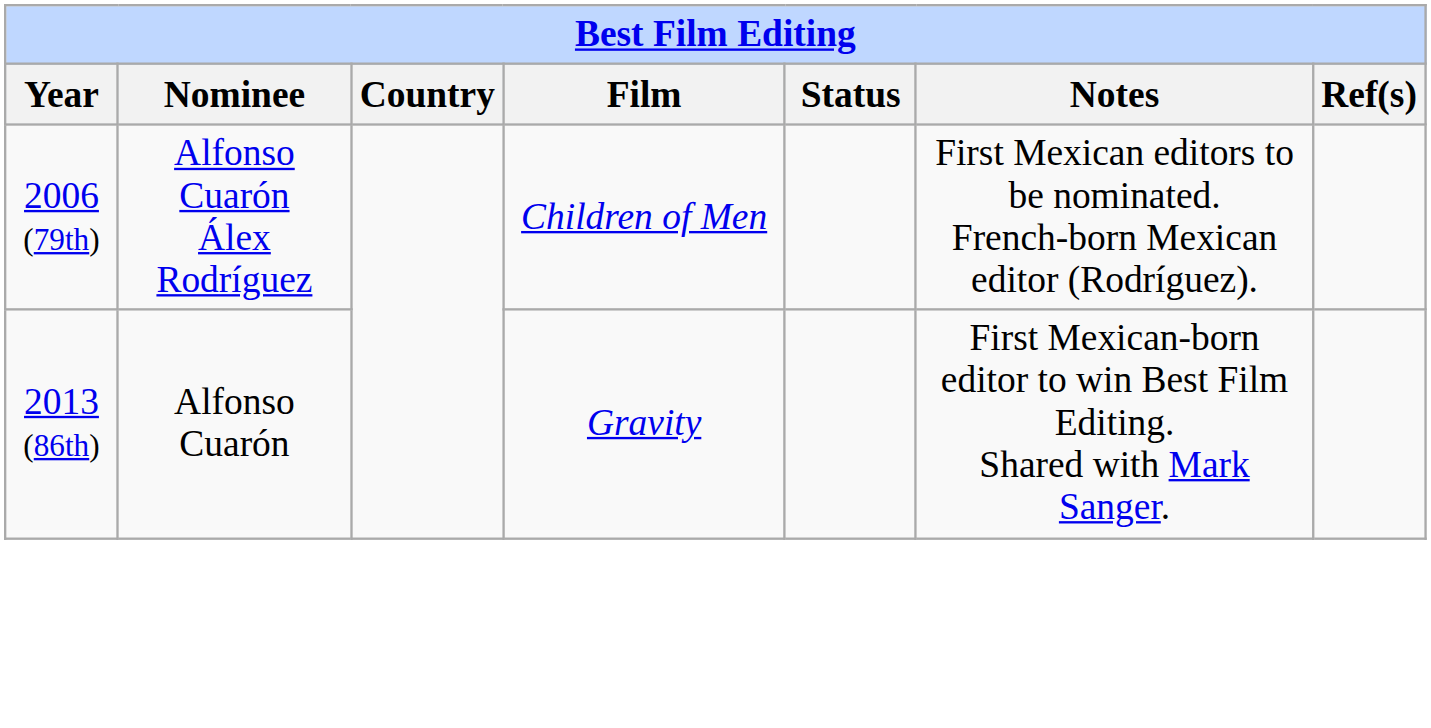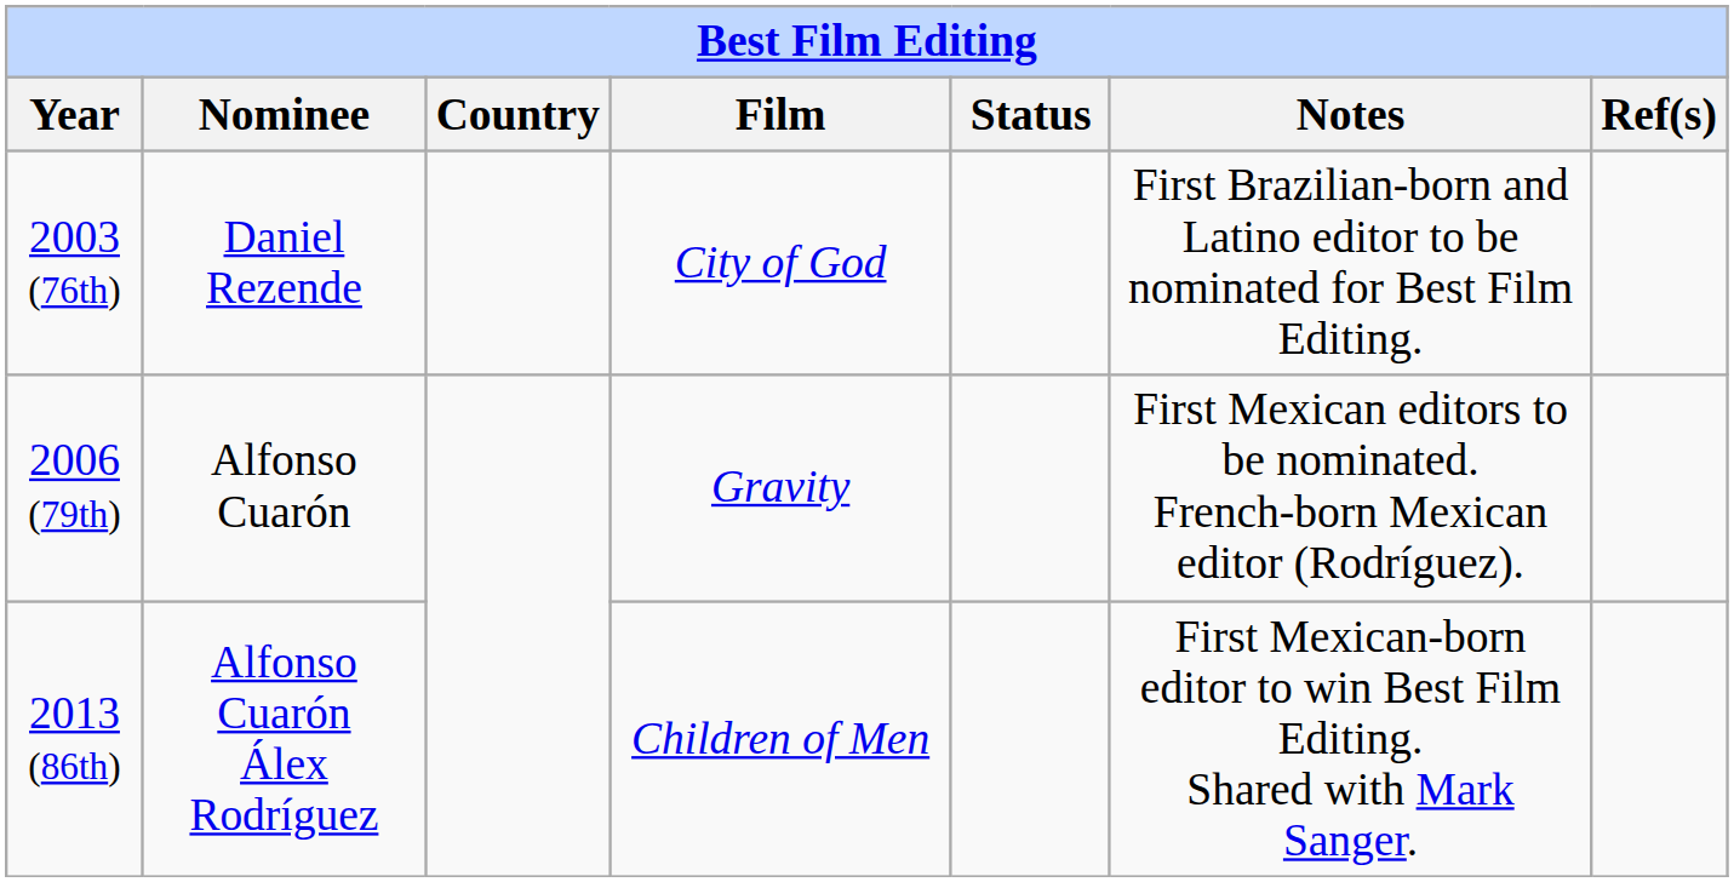 <table class="wikitable" style="text-align: center">
 <tr style="background:#bfd7ff;">
 <td colspan="7" style="text-align:center;"><strong><a href='#'>Best Film Editing</a></strong></td>
 </tr>
 <tr style="background:#ebf5ff;">
 <th style="width:75px;">Year</th>
 <th style="width:200px;">Nominee</th>
 <th style="width:50px;">Country</th>
 <th style="width:350px;">Film</th>
 <th style="width:75px;">Status</th>
 <th style="width:500px;">Notes</th>
 <th width="3">Ref(s)</th>
 </tr>
 <tr>
+<td style="text-align: center"><a href='#'>2003</a><br><small>(<a href='#'>76th</a>)</small></td>
+<td><a href='#'>Daniel Rezende</a></td>
+<td></td>
+<td><em><a href='#'>City of God</a></em></td>
+<td></td>
+<td>First Brazilian-born and Latino editor to be nominated for Best Film Editing.</td>
+<td style="text-align: center"></td>
+</tr>
+<tr>
 <td style="text-align: center"><a href='#'>2006</a><br><small>(<a href='#'>79th</a>)</small></td>
-<td><a href='#'>Alfonso Cuarón</a><br><a href='#'>Álex Rodríguez</a></td>
+<td>Alfonso Cuarón</td>
 <td rowspan="2"></td>
-<td><em><a href='#'>Children of Men</a></em></td>
+<td><em><a href='#'>Gravity</a></em></td>
 <td></td>
 <td>First Mexican editors to be nominated.<br>French-born Mexican editor (Rodríguez).</td>
 <td style="text-align: center"></td>
 </tr>
 <tr>
 <td style="text-align: center"><a href='#'>2013</a><br><small>(<a href='#'>86th</a>)</small></td>
-<td>Alfonso Cuarón</td>
-<td><em><a href='#'>Gravity</a></em></td>
+<td><a href='#'>Alfonso Cuarón</a><br><a href='#'>Álex Rodríguez</a></td>
+<td><em><a href='#'>Children of Men</a></em></td>
 <td></td>
 <td>First Mexican-born editor to win Best Film Editing.<br>Shared with <a href='#'>Mark Sanger</a>.</td>
 <td style="text-align: center"></td>
 </tr>
 </table>
